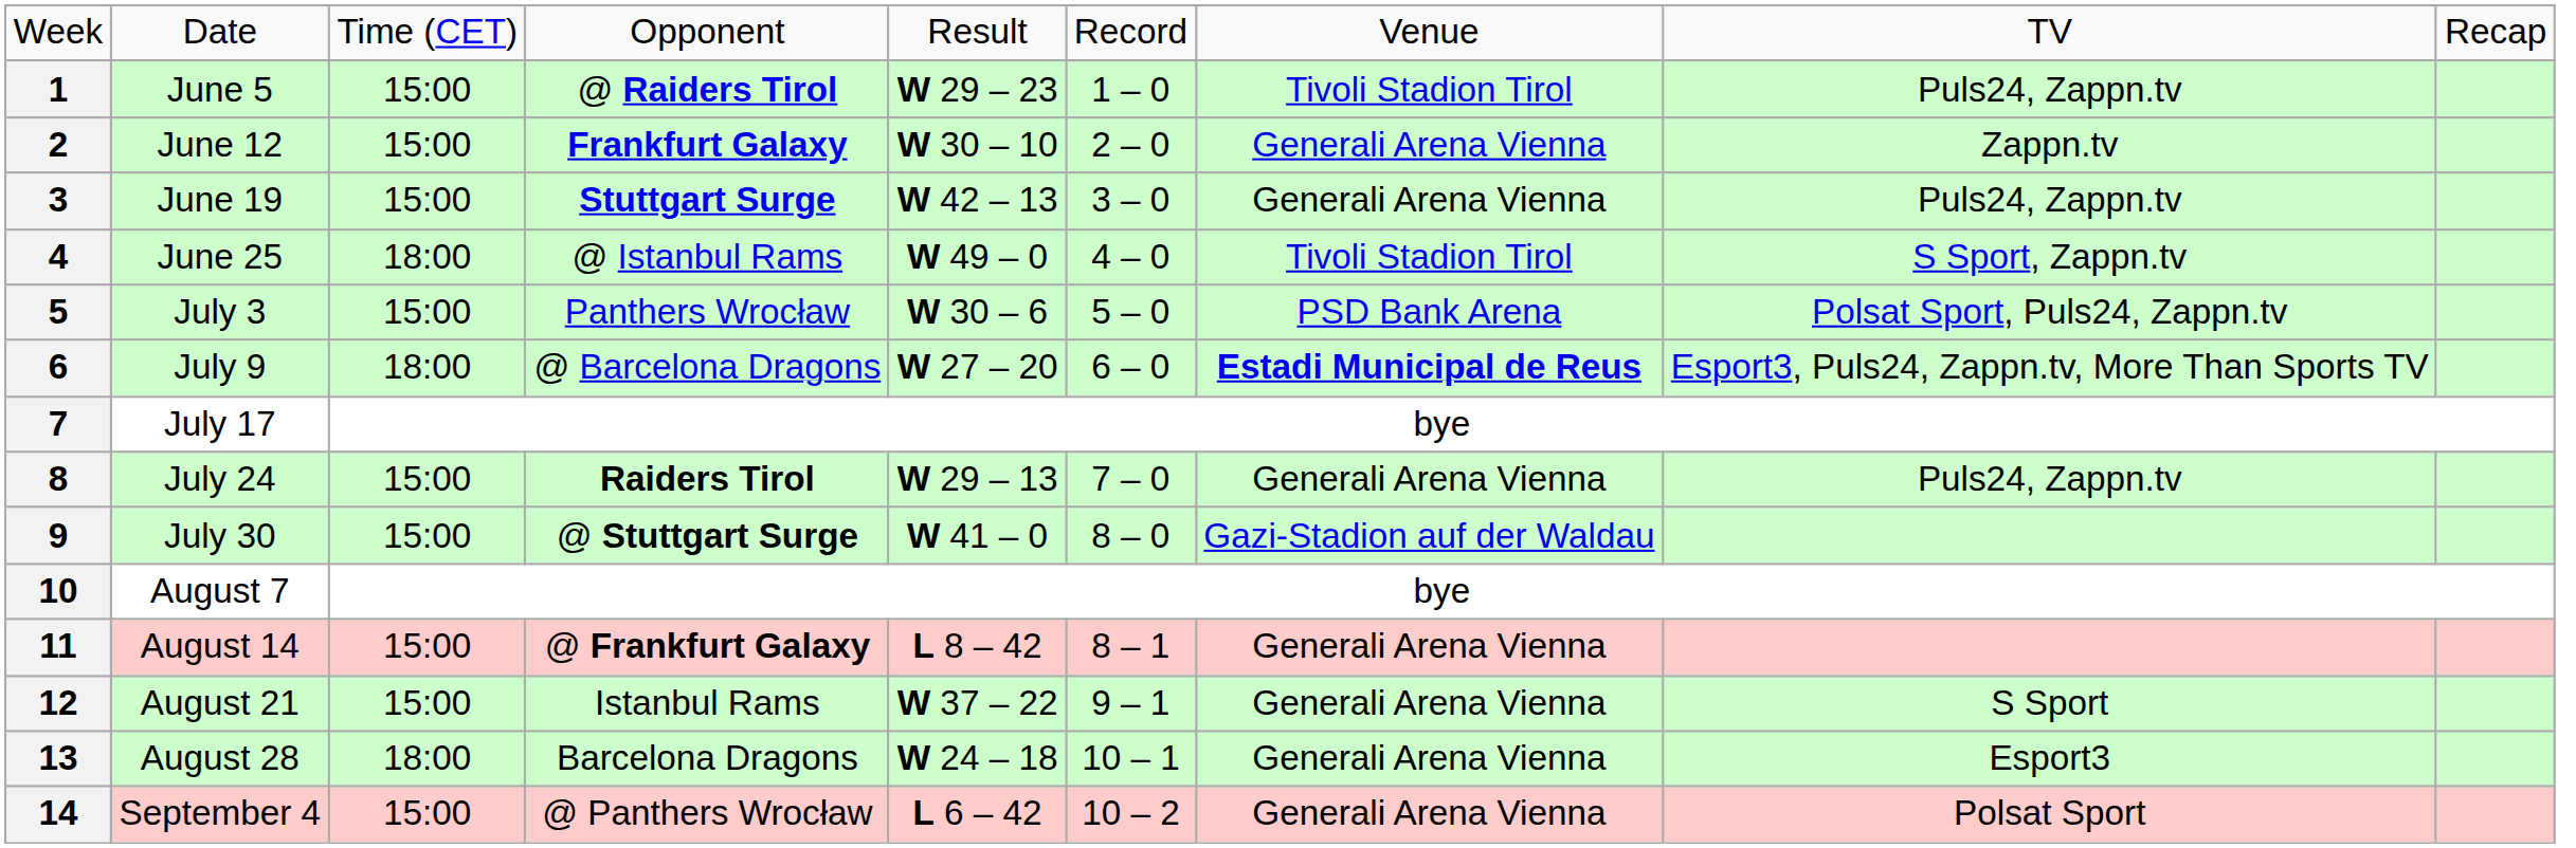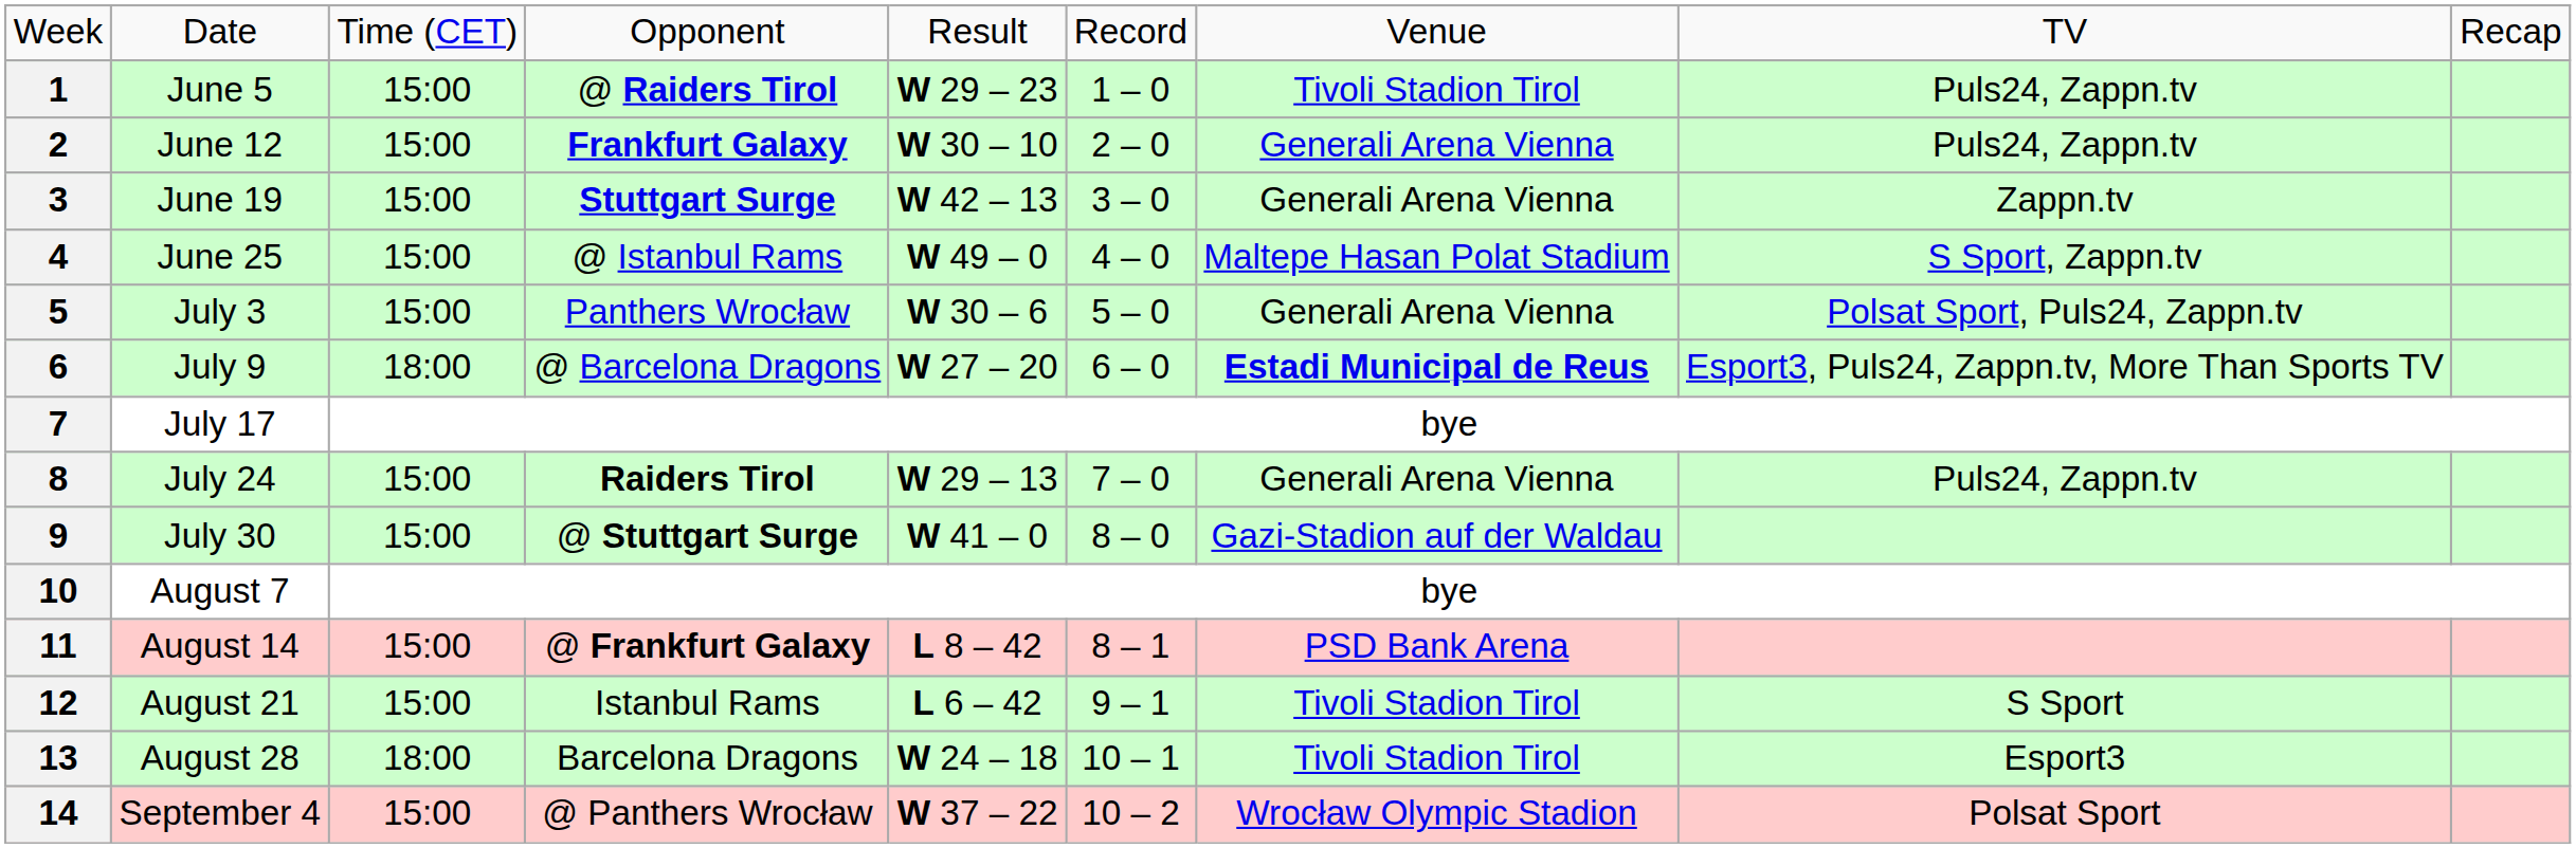 <table class="wikitable" style="text-align:center">
 <tr>
 <td>Week</td>
 <td>Date</td>
 <td>Time (<a href='#'>CET</a>)</td>
 <td>Opponent</td>
 <td>Result</td>
 <td>Record</td>
 <td>Venue</td>
 <td>TV</td>
 <td>Recap</td>
 </tr>
 <tr style="background:#cfc">
 <th>1</th>
 <td>June 5</td>
 <td>15:00</td>
 <td>@ <strong><a href='#'>Raiders Tirol</a></strong></td>
 <td><strong>W</strong> 29 – 23</td>
 <td>1 – 0</td>
 <td><a href='#'>Tivoli Stadion Tirol</a></td>
 <td>Puls24, Zappn.tv</td>
 <td></td>
 </tr>
 <tr style="background:#cfc">
 <th>2</th>
 <td>June 12</td>
 <td>15:00</td>
 <td><strong><a href='#'>Frankfurt Galaxy</a></strong></td>
 <td><strong>W</strong> 30 – 10</td>
 <td>2 – 0</td>
 <td><a href='#'>Generali Arena Vienna</a></td>
-<td>Zappn.tv</td>
+<td>Puls24, Zappn.tv</td>
 <td></td>
 </tr>
 <tr style="background:#cfc">
 <th>3</th>
 <td>June 19</td>
 <td>15:00</td>
 <td><strong><a href='#'>Stuttgart Surge</a></strong></td>
 <td><strong>W</strong> 42 – 13</td>
 <td>3 – 0</td>
 <td>Generali Arena Vienna</td>
-<td>Puls24, Zappn.tv</td>
+<td>Zappn.tv</td>
 <td></td>
 </tr>
 <tr style="background:#cfc">
 <th>4</th>
 <td>June 25</td>
-<td>18:00</td>
+<td>15:00</td>
 <td>@ <a href='#'>Istanbul Rams</a></td>
 <td><strong>W</strong> 49 – 0</td>
 <td>4 – 0</td>
-<td><a href='#'>Tivoli Stadion Tirol</a></td>
+<td><a href='#'>Maltepe Hasan Polat Stadium</a></td>
 <td><a href='#'>S Sport</a>, Zappn.tv</td>
 <td></td>
 </tr>
 <tr style="background:#cfc">
 <th>5</th>
 <td>July 3</td>
 <td>15:00</td>
 <td><a href='#'>Panthers Wrocław</a></td>
 <td><strong>W</strong> 30 – 6</td>
 <td>5 – 0</td>
-<td><a href='#'>PSD Bank Arena</a></td>
+<td>Generali Arena Vienna</td>
 <td><a href='#'>Polsat Sport</a>, Puls24, Zappn.tv</td>
 <td></td>
 </tr>
 <tr style="background:#cfc">
 <th>6</th>
 <td>July 9</td>
 <td>18:00</td>
 <td>@ <a href='#'>Barcelona Dragons</a></td>
 <td><strong>W</strong> 27 – 20</td>
 <td>6 – 0</td>
 <td><strong><a href='#'>Estadi Municipal de Reus</a></strong></td>
 <td><a href='#'>Esport3</a>, Puls24, Zappn.tv, More Than Sports TV</td>
 <td></td>
 </tr>
 <tr style="background:#fff">
 <th>7</th>
 <td>July 17</td>
 <td colspan="7">bye</td>
 </tr>
 <tr style="background:#cfc">
 <th>8</th>
 <td>July 24</td>
 <td>15:00</td>
 <td><strong>Raiders Tirol</strong></td>
 <td><strong>W</strong> 29 – 13</td>
 <td>7 – 0</td>
 <td>Generali Arena Vienna</td>
 <td>Puls24, Zappn.tv</td>
 <td></td>
 </tr>
 <tr style="background:#cfc">
 <th>9</th>
 <td>July 30</td>
 <td>15:00</td>
 <td>@ <strong>Stuttgart Surge</strong></td>
 <td><strong>W</strong> 41 – 0</td>
 <td>8 – 0</td>
 <td><a href='#'>Gazi-Stadion auf der Waldau</a></td>
 <td></td>
 <td></td>
 </tr>
 <tr style="background:#fff">
 <th>10</th>
 <td>August 7</td>
 <td colspan="7">bye</td>
 </tr>
 <tr style="background:#fcc">
 <th>11</th>
 <td>August 14</td>
 <td>15:00</td>
 <td>@ <strong>Frankfurt Galaxy</strong></td>
 <td><strong>L</strong> 8 – 42</td>
 <td>8 – 1</td>
-<td>Generali Arena Vienna</td>
+<td><a href='#'>PSD Bank Arena</a></td>
 <td></td>
 <td></td>
 </tr>
 <tr style="background:#cfc">
 <th>12</th>
 <td>August 21</td>
 <td>15:00</td>
 <td>Istanbul Rams</td>
-<td><strong>W</strong> 37 – 22</td>
+<td><strong>L</strong> 6 – 42</td>
 <td>9 – 1</td>
-<td>Generali Arena Vienna</td>
+<td><a href='#'>Tivoli Stadion Tirol</a></td>
 <td>S Sport</td>
 <td></td>
 </tr>
 <tr style="background:#cfc">
 <th>13</th>
 <td>August 28</td>
 <td>18:00</td>
 <td>Barcelona Dragons</td>
 <td><strong>W</strong> 24 – 18</td>
 <td>10 – 1</td>
-<td>Generali Arena Vienna</td>
+<td><a href='#'>Tivoli Stadion Tirol</a></td>
 <td>Esport3</td>
 <td></td>
 </tr>
 <tr style="background:#fcc">
 <th>14</th>
 <td>September 4</td>
 <td>15:00</td>
 <td>@ Panthers Wrocław</td>
-<td><strong>L</strong> 6 – 42</td>
+<td><strong>W</strong> 37 – 22</td>
 <td>10 – 2</td>
-<td>Generali Arena Vienna</td>
+<td><a href='#'>Wrocław Olympic Stadion</a></td>
 <td>Polsat Sport</td>
 <td></td>
 </tr>
 </table>
